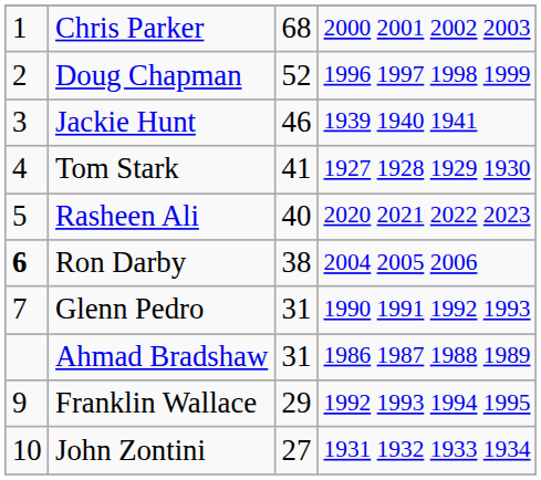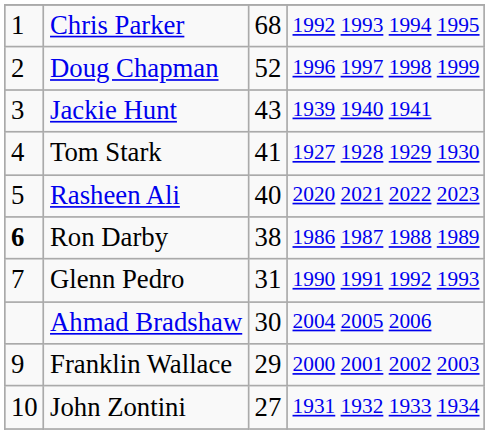 <table class="wikitable">
 <tr>
 </tr>
 <tr>
 <td>1</td>
 <td><a href='#'>Chris Parker</a></td>
 <td>68</td>
-<td style="font-size:80%;"><a href='#'>2000</a> <a href='#'>2001</a> <a href='#'>2002</a> <a href='#'>2003</a></td>
+<td style="font-size:80%;"><a href='#'>1992</a> <a href='#'>1993</a> <a href='#'>1994</a> <a href='#'>1995</a></td>
 </tr>
 <tr>
 <td>2</td>
 <td><a href='#'>Doug Chapman</a></td>
 <td>52</td>
 <td style="font-size:80%;"><a href='#'>1996</a> <a href='#'>1997</a> <a href='#'>1998</a> <a href='#'>1999</a></td>
 </tr>
 <tr>
 <td>3</td>
 <td><a href='#'>Jackie Hunt</a></td>
-<td>46</td>
+<td>43</td>
 <td style="font-size:80%;"><a href='#'>1939</a> <a href='#'>1940</a> <a href='#'>1941</a></td>
 </tr>
 <tr>
 <td>4</td>
 <td>Tom Stark</td>
 <td>41</td>
 <td style="font-size:80%;"><a href='#'>1927</a> <a href='#'>1928</a> <a href='#'>1929</a> <a href='#'>1930</a></td>
 </tr>
 <tr>
 <td>5</td>
 <td><a href='#'>Rasheen Ali</a></td>
 <td>40</td>
 <td style="font-size:80%;"><a href='#'>2020</a> <a href='#'>2021</a> <a href='#'>2022</a> <a href='#'>2023</a></td>
 </tr>
 <tr>
 <td><strong>6</strong></td>
 <td>Ron Darby</td>
 <td>38</td>
-<td style="font-size:80%;"><a href='#'>2004</a> <a href='#'>2005</a> <a href='#'>2006</a></td>
+<td style="font-size:80%;"><a href='#'>1986</a> <a href='#'>1987</a> <a href='#'>1988</a> <a href='#'>1989</a></td>
 </tr>
 <tr>
 <td>7</td>
 <td>Glenn Pedro</td>
 <td>31</td>
 <td style="font-size:80%;"><a href='#'>1990</a> <a href='#'>1991</a> <a href='#'>1992</a> <a href='#'>1993</a></td>
 </tr>
 <tr>
 <td></td>
 <td><a href='#'>Ahmad Bradshaw</a></td>
-<td>31</td>
-<td style="font-size:80%;"><a href='#'>1986</a> <a href='#'>1987</a> <a href='#'>1988</a> <a href='#'>1989</a></td>
+<td>30</td>
+<td style="font-size:80%;"><a href='#'>2004</a> <a href='#'>2005</a> <a href='#'>2006</a></td>
 </tr>
 <tr>
 <td>9</td>
 <td>Franklin Wallace</td>
 <td>29</td>
-<td style="font-size:80%;"><a href='#'>1992</a> <a href='#'>1993</a> <a href='#'>1994</a> <a href='#'>1995</a></td>
+<td style="font-size:80%;"><a href='#'>2000</a> <a href='#'>2001</a> <a href='#'>2002</a> <a href='#'>2003</a></td>
 </tr>
 <tr>
 <td>10</td>
 <td>John Zontini</td>
 <td>27</td>
 <td style="font-size:80%;"><a href='#'>1931</a> <a href='#'>1932</a> <a href='#'>1933</a> <a href='#'>1934</a></td>
 </tr>
 </table>
